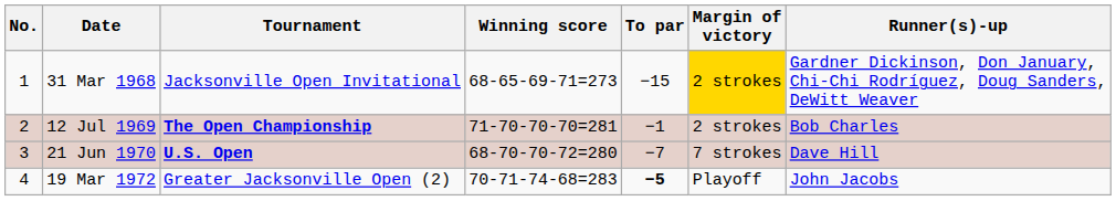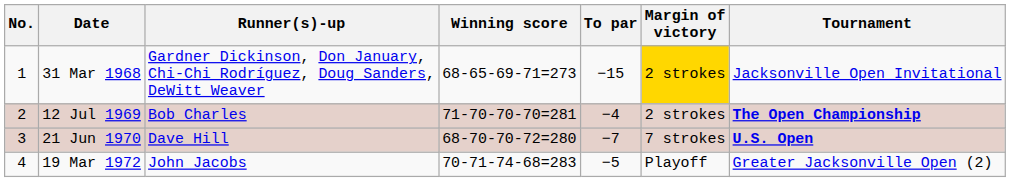 <table class="wikitable" style="font-size:95%;">
 <tr>
 <th>No.</th>
 <th>Date</th>
-<th>Tournament</th>
+<th>Runner(s)-up</th>
 <th>Winning score</th>
 <th>To par</th>
 <th>Margin of<br>victory</th>
-<th>Runner(s)-up</th>
+<th>Tournament</th>
 </tr>
 <tr>
 <td align=center>1</td>
 <td align=right>31 Mar <a href='#'>1968</a></td>
-<td><a href='#'>Jacksonville Open Invitational</a></td>
+<td> <a href='#'>Gardner Dickinson</a>,  <a href='#'>Don January</a>,<br> <a href='#'>Chi-Chi Rodríguez</a>,  <a href='#'>Doug Sanders</a>,<br> <a href='#'>DeWitt Weaver</a></td>
 <td>68-65-69-71=273</td>
 <td align=center>−15</td>
 <td style="background: gold;">2 strokes</td>
-<td> <a href='#'>Gardner Dickinson</a>,  <a href='#'>Don January</a>,<br> <a href='#'>Chi-Chi Rodríguez</a>,  <a href='#'>Doug Sanders</a>,<br> <a href='#'>DeWitt Weaver</a></td>
+<td><a href='#'>Jacksonville Open Invitational</a></td>
 </tr>
 <tr style="background:#e5d1cb;">
 <td align=center>2</td>
 <td align=right>12 Jul <a href='#'>1969</a></td>
+<td> <a href='#'>Bob Charles</a></td>
+<td>71-70-70-70=281</td>
+<td align=center>−4</td>
+<td>2 strokes</td>
 <td><strong><a href='#'>The Open Championship</a></strong></td>
-<td>71-70-70-70=281</td>
-<td align=center>−1</td>
-<td>2 strokes</td>
-<td> <a href='#'>Bob Charles</a></td>
 </tr>
 <tr style="background:#e5d1cb;">
 <td align=center>3</td>
 <td align=right>21 Jun <a href='#'>1970</a></td>
-<td><strong><a href='#'>U.S. Open</a></strong></td>
+<td> <a href='#'>Dave Hill</a></td>
 <td>68-70-70-72=280</td>
 <td align=center>−7</td>
 <td>7 strokes</td>
-<td> <a href='#'>Dave Hill</a></td>
+<td><strong><a href='#'>U.S. Open</a></strong></td>
 </tr>
 <tr>
 <td align=center>4</td>
 <td align=right>19 Mar <a href='#'>1972</a></td>
+<td> <a href='#'>John Jacobs</a></td>
+<td>70-71-74-68=283</td>
+<td align=center>−5</td>
+<td>Playoff</td>
 <td><a href='#'>Greater Jacksonville Open</a> (2)</td>
-<td>70-71-74-68=283</td>
-<td align=center><strong>−5</strong></td>
-<td>Playoff</td>
-<td> <a href='#'>John Jacobs</a></td>
 </tr>
 </table>
